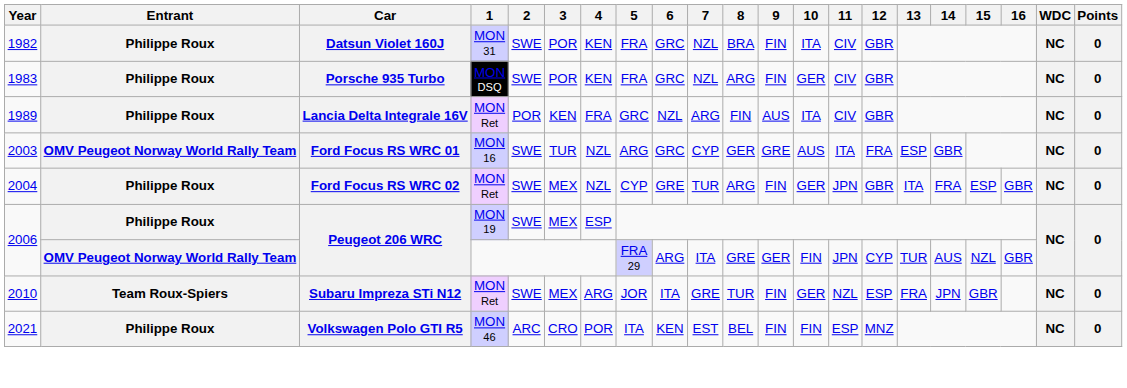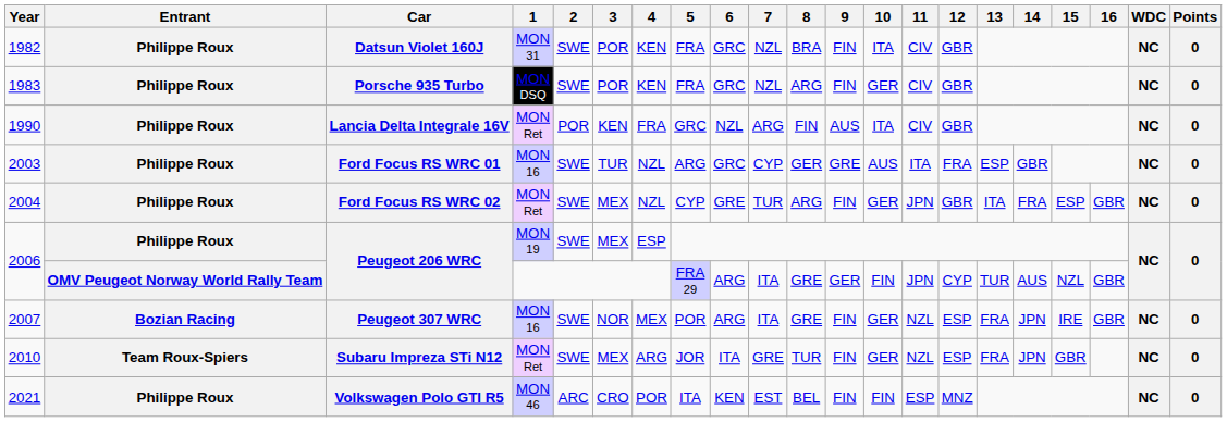 <table class="wikitable" style="text-align:center; font-size:85%">
 <tr>
 <th>Year</th>
 <th>Entrant</th>
 <th>Car</th>
 <th>1</th>
 <th>2</th>
 <th>3</th>
 <th>4</th>
 <th>5</th>
 <th>6</th>
 <th>7</th>
 <th>8</th>
 <th>9</th>
 <th>10</th>
 <th>11</th>
 <th>12</th>
 <th>13</th>
 <th>14</th>
 <th>15</th>
 <th>16</th>
 <th>WDC</th>
 <th>Points</th>
 </tr>
 <tr>
 <td><a href='#'>1982</a></td>
 <th nowrap>Philippe Roux</th>
 <th nowrap><a href='#'>Datsun Violet 160J</a></th>
 <td style="background:#CFCFFF;"><a href='#'>MON</a><br><small>31</small></td>
 <td><a href='#'>SWE</a></td>
 <td><a href='#'>POR</a></td>
 <td><a href='#'>KEN</a></td>
 <td><a href='#'>FRA</a></td>
 <td><a href='#'>GRC</a></td>
 <td><a href='#'>NZL</a></td>
 <td><a href='#'>BRA</a></td>
 <td><a href='#'>FIN</a></td>
 <td><a href='#'>ITA</a></td>
 <td><a href='#'>CIV</a></td>
 <td><a href='#'>GBR</a></td>
 <td colspan=4></td>
 <th>NC</th>
 <th>0</th>
 </tr>
 <tr>
 <td><a href='#'>1983</a></td>
 <th nowrap>Philippe Roux</th>
 <th nowrap><a href='#'>Porsche 935 Turbo</a></th>
 <td style="background:#000000; color:white"><a href='#'><span>MON</span></a><br><small>DSQ</small></td>
 <td><a href='#'>SWE</a></td>
 <td><a href='#'>POR</a></td>
 <td><a href='#'>KEN</a></td>
 <td><a href='#'>FRA</a></td>
 <td><a href='#'>GRC</a></td>
 <td><a href='#'>NZL</a></td>
 <td><a href='#'>ARG</a></td>
 <td><a href='#'>FIN</a></td>
 <td><a href='#'>GER</a></td>
 <td><a href='#'>CIV</a></td>
 <td><a href='#'>GBR</a></td>
 <td colspan=4></td>
 <th>NC</th>
 <th>0</th>
 </tr>
 <tr>
-<td><a href='#'>1989</a></td>
+<td><a href='#'>1990</a></td>
 <th nowrap>Philippe Roux</th>
 <th nowrap><a href='#'>Lancia Delta Integrale 16V</a></th>
 <td style="background:#EFCFFF;"><a href='#'>MON</a><br><small>Ret</small></td>
 <td><a href='#'>POR</a></td>
 <td><a href='#'>KEN</a></td>
 <td><a href='#'>FRA</a></td>
 <td><a href='#'>GRC</a></td>
 <td><a href='#'>NZL</a></td>
 <td><a href='#'>ARG</a></td>
 <td><a href='#'>FIN</a></td>
 <td><a href='#'>AUS</a></td>
 <td><a href='#'>ITA</a></td>
 <td><a href='#'>CIV</a></td>
 <td><a href='#'>GBR</a></td>
 <td colspan=4></td>
 <th>NC</th>
 <th>0</th>
 </tr>
 <tr>
 <td><a href='#'>2003</a></td>
-<th nowrap><a href='#'>OMV Peugeot Norway World Rally Team</a></th>
+<th nowrap>Philippe Roux</th>
 <th nowrap><a href='#'>Ford Focus RS WRC 01</a></th>
 <td style="background:#CFCFFF;"><a href='#'>MON</a><br><small>16</small></td>
 <td><a href='#'>SWE</a></td>
 <td><a href='#'>TUR</a></td>
 <td><a href='#'>NZL</a></td>
 <td><a href='#'>ARG</a></td>
 <td><a href='#'>GRC</a></td>
 <td><a href='#'>CYP</a></td>
 <td><a href='#'>GER</a></td>
 <td><a href='#'>GRE</a></td>
 <td><a href='#'>AUS</a></td>
 <td><a href='#'>ITA</a></td>
 <td><a href='#'>FRA</a></td>
 <td><a href='#'>ESP</a></td>
 <td><a href='#'>GBR</a></td>
 <td colspan=2></td>
 <th>NC</th>
 <th>0</th>
 </tr>
 <tr>
 <td><a href='#'>2004</a></td>
 <th nowrap>Philippe Roux</th>
 <th nowrap><a href='#'>Ford Focus RS WRC 02</a></th>
 <td style="background:#EFCFFF;"><a href='#'>MON</a><br><small>Ret</small></td>
 <td><a href='#'>SWE</a></td>
 <td><a href='#'>MEX</a></td>
 <td><a href='#'>NZL</a></td>
 <td><a href='#'>CYP</a></td>
 <td><a href='#'>GRE</a></td>
 <td><a href='#'>TUR</a></td>
 <td><a href='#'>ARG</a></td>
 <td><a href='#'>FIN</a></td>
 <td><a href='#'>GER</a></td>
 <td><a href='#'>JPN</a></td>
 <td><a href='#'>GBR</a></td>
 <td><a href='#'>ITA</a></td>
 <td><a href='#'>FRA</a></td>
 <td><a href='#'>ESP</a></td>
 <td><a href='#'>GBR</a></td>
 <th>NC</th>
 <th>0</th>
 </tr>
 <tr>
 <td rowspan=2><a href='#'>2006</a></td>
 <th nowrap>Philippe Roux</th>
 <th rowspan=2 nowrap><a href='#'>Peugeot 206 WRC</a></th>
 <td style="background:#CFCFFF;"><a href='#'>MON</a><br><small>19</small></td>
 <td><a href='#'>SWE</a></td>
 <td><a href='#'>MEX</a></td>
 <td><a href='#'>ESP</a></td>
 <td colspan=12></td>
 <th rowspan=2>NC</th>
 <th rowspan=2>0</th>
 </tr>
 <tr>
 <th nowrap><a href='#'>OMV Peugeot Norway World Rally Team</a></th>
 <td colspan=4></td>
 <td style="background:#CFCFFF;"><a href='#'>FRA</a><br><small>29</small></td>
 <td><a href='#'>ARG</a></td>
 <td><a href='#'>ITA</a></td>
 <td><a href='#'>GRE</a></td>
 <td><a href='#'>GER</a></td>
 <td><a href='#'>FIN</a></td>
 <td><a href='#'>JPN</a></td>
 <td><a href='#'>CYP</a></td>
 <td><a href='#'>TUR</a></td>
 <td><a href='#'>AUS</a></td>
 <td><a href='#'>NZL</a></td>
 <td><a href='#'>GBR</a></td>
 </tr>
 <tr>
+<td><a href='#'>2007</a></td>
+<th nowrap><a href='#'>Bozian Racing</a></th>
+<th nowrap><a href='#'>Peugeot 307 WRC</a></th>
+<td style="background:#CFCFFF"><a href='#'>MON</a><br><small>16</small></td>
+<td><a href='#'>SWE</a></td>
+<td><a href='#'>NOR</a></td>
+<td><a href='#'>MEX</a></td>
+<td><a href='#'>POR</a></td>
+<td><a href='#'>ARG</a></td>
+<td><a href='#'>ITA</a></td>
+<td><a href='#'>GRE</a></td>
+<td><a href='#'>FIN</a></td>
+<td><a href='#'>GER</a></td>
+<td><a href='#'>NZL</a></td>
+<td><a href='#'>ESP</a></td>
+<td><a href='#'>FRA</a></td>
+<td><a href='#'>JPN</a></td>
+<td><a href='#'>IRE</a></td>
+<td><a href='#'>GBR</a></td>
+<th>NC</th>
+<th>0</th>
+</tr>
+<tr>
 <td><a href='#'>2010</a></td>
 <th nowrap>Team Roux-Spiers</th>
 <th nowrap><a href='#'>Subaru Impreza STi N12</a></th>
 <td style="background:#EFCFFF"><a href='#'>MON</a><br><small>Ret</small></td>
 <td><a href='#'>SWE</a></td>
 <td><a href='#'>MEX</a></td>
 <td><a href='#'>ARG</a></td>
 <td><a href='#'>JOR</a></td>
 <td><a href='#'>ITA</a></td>
 <td><a href='#'>GRE</a></td>
 <td><a href='#'>TUR</a></td>
 <td><a href='#'>FIN</a></td>
 <td><a href='#'>GER</a></td>
 <td><a href='#'>NZL</a></td>
 <td><a href='#'>ESP</a></td>
 <td><a href='#'>FRA</a></td>
 <td><a href='#'>JPN</a></td>
 <td><a href='#'>GBR</a></td>
 <td></td>
 <th>NC</th>
 <th>0</th>
 </tr>
 <tr>
 <td><a href='#'>2021</a></td>
 <th nowrap>Philippe Roux</th>
 <th nowrap><a href='#'>Volkswagen Polo GTI R5</a></th>
 <td style="background:#CFCFFF;"><a href='#'>MON</a><br><small>46</small></td>
 <td><a href='#'>ARC</a></td>
 <td><a href='#'>CRO</a></td>
 <td><a href='#'>POR</a></td>
 <td><a href='#'>ITA</a></td>
 <td><a href='#'>KEN</a></td>
 <td><a href='#'>EST</a></td>
 <td><a href='#'>BEL</a></td>
 <td><a href='#'>FIN</a></td>
 <td><a href='#'>FIN</a></td>
 <td><a href='#'>ESP</a></td>
 <td><a href='#'>MNZ</a></td>
 <td colspan=4></td>
 <th>NC</th>
 <th>0</th>
 </tr>
 </table>
